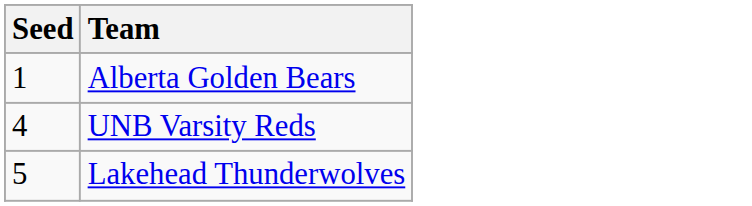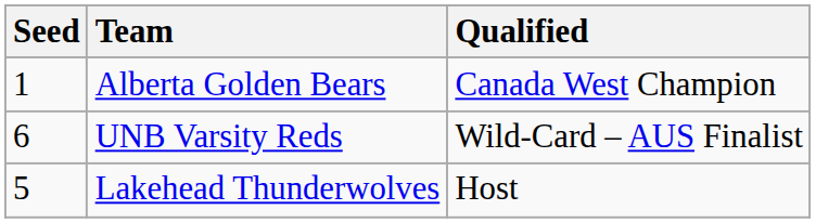 <table class="wikitable sortable" style="text-align: center;">
 <tr style="background:#efefef; text-align:center;">
 <th style="text-align:left">Seed</th>
 <th style="text-align:left">Team</th>
+<th style="text-align:left">Qualified</th>
 </tr>
 <tr style="text-align:center">
 <td style="text-align:left">1</td>
 <td style="text-align:left"><a href='#'>Alberta Golden Bears</a></td>
+<td style="text-align:left"><a href='#'>Canada West</a> Champion</td>
 </tr>
 <tr style="text-align:center">
-<td style="text-align:left">4</td>
+<td style="text-align:left">6</td>
 <td style="text-align:left"><a href='#'>UNB Varsity Reds</a></td>
+<td style="text-align:left">Wild-Card – <a href='#'>AUS</a> Finalist</td>
 </tr>
 <tr style="text-align:center">
 <td style="text-align:left">5</td>
 <td style="text-align:left"><a href='#'>Lakehead Thunderwolves</a></td>
+<td style="text-align:left">Host</td>
 </tr>
 </table>
